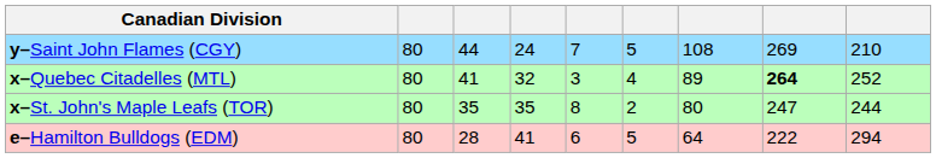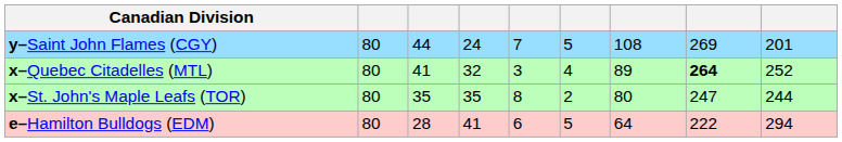 <table class="wikitable" style="width:50em">
 <tr>
 <th width="35%">Canadian Division</th>
 <th width="5%"></th>
 <th width="5%"></th>
 <th width="5%"></th>
 <th width="5%"></th>
 <th width="5%"></th>
 <th width="7.5%"></th>
 <th width="7.5%"></th>
 <th width="7.5%"></th>
 </tr>
 <tr bgcolor="#97DEFF">
 <td><strong>y–</strong><a href='#'>Saint John Flames</a> (<a href='#'>CGY</a>)</td>
 <td>80</td>
 <td>44</td>
 <td>24</td>
 <td>7</td>
 <td>5</td>
 <td>108</td>
 <td>269</td>
-<td>210</td>
+<td>201</td>
 </tr>
 <tr bgcolor="#bbffbb">
 <td><strong>x–</strong><a href='#'>Quebec Citadelles</a> (<a href='#'>MTL</a>)</td>
 <td>80</td>
 <td>41</td>
 <td>32</td>
 <td>3</td>
 <td>4</td>
 <td>89</td>
 <td><strong>264</strong></td>
 <td>252</td>
 </tr>
 <tr bgcolor="#bbffbb">
 <td><strong>x–</strong><a href='#'>St. John's Maple Leafs</a> (<a href='#'>TOR</a>)</td>
 <td>80</td>
 <td>35</td>
 <td>35</td>
 <td>8</td>
 <td>2</td>
 <td>80</td>
 <td>247</td>
 <td>244</td>
 </tr>
 <tr bgcolor="#ffcccc">
 <td><strong>e–</strong><a href='#'>Hamilton Bulldogs</a> (<a href='#'>EDM</a>)</td>
 <td>80</td>
 <td>28</td>
 <td>41</td>
 <td>6</td>
 <td>5</td>
 <td>64</td>
 <td>222</td>
 <td>294</td>
 </tr>
 </table>
